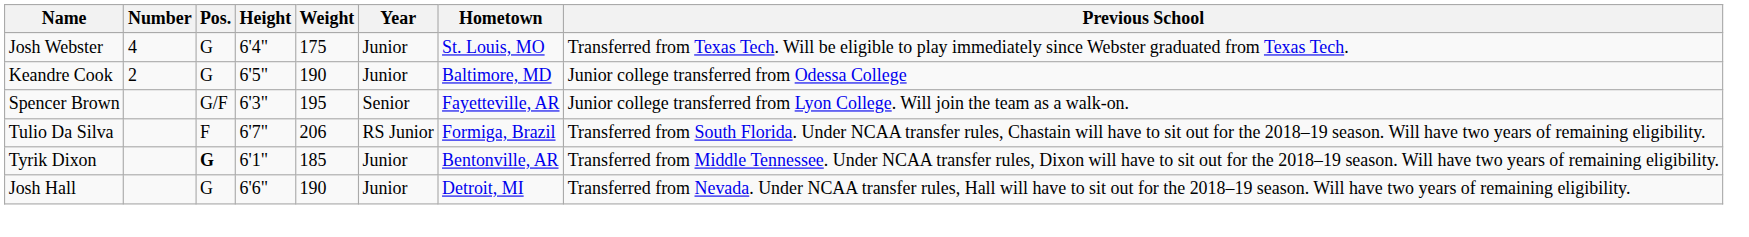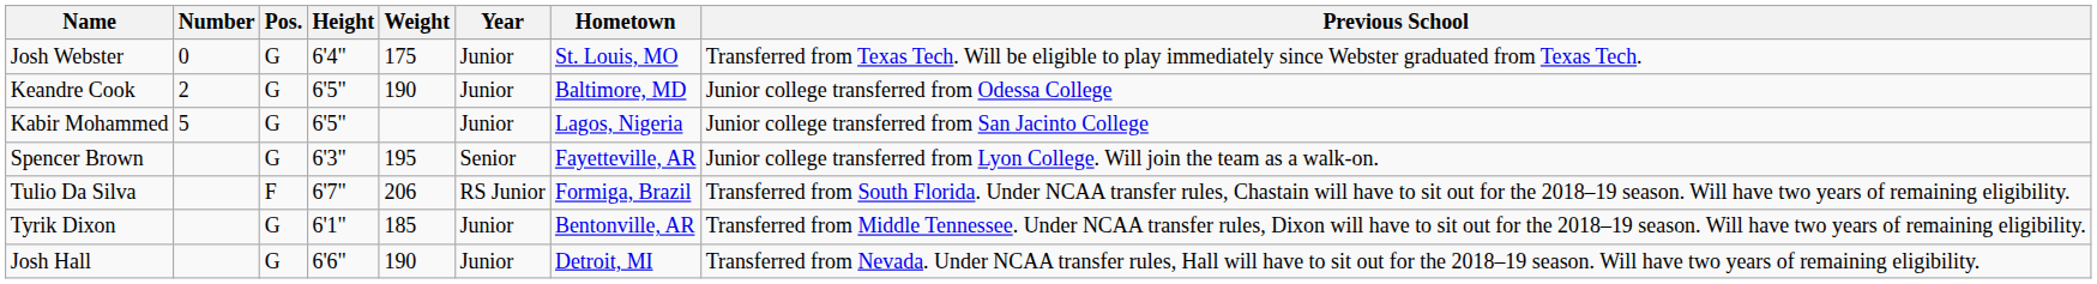 <table class="wikitable sortable" border="1">
 <tr>
 <th>Name</th>
 <th>Number</th>
 <th>Pos.</th>
 <th>Height</th>
 <th>Weight</th>
 <th>Year</th>
 <th>Hometown</th>
 <th class="unsortable">Previous School</th>
 </tr>
 <tr>
 <td>Josh Webster</td>
-<td>4</td>
+<td>0</td>
 <td>G</td>
 <td>6'4"</td>
 <td>175</td>
 <td>Junior</td>
 <td><a href='#'>St. Louis, MO</a></td>
 <td>Transferred from <a href='#'>Texas Tech</a>. Will be eligible to play immediately since Webster graduated from <a href='#'>Texas Tech</a>.</td>
 </tr>
 <tr>
 <td>Keandre Cook</td>
 <td>2</td>
 <td>G</td>
 <td>6'5"</td>
 <td>190</td>
 <td>Junior</td>
 <td><a href='#'>Baltimore, MD</a></td>
 <td>Junior college transferred from <a href='#'>Odessa College</a></td>
 </tr>
 <tr>
+<td>Kabir Mohammed</td>
+<td>5</td>
+<td>G</td>
+<td>6'5"</td>
+<td></td>
+<td>Junior</td>
+<td><a href='#'>Lagos, Nigeria</a></td>
+<td>Junior college transferred from <a href='#'>San Jacinto College</a></td>
+</tr>
+<tr>
 <td>Spencer Brown</td>
 <td></td>
-<td>G/F</td>
+<td>G</td>
 <td>6'3"</td>
 <td>195</td>
 <td>Senior</td>
 <td><a href='#'>Fayetteville, AR</a></td>
 <td>Junior college transferred from <a href='#'>Lyon College</a>. Will join the team as a walk-on.</td>
 </tr>
 <tr>
 <td>Tulio Da Silva</td>
 <td></td>
 <td>F</td>
 <td>6'7"</td>
 <td>206</td>
 <td>RS Junior</td>
 <td><a href='#'>Formiga, Brazil</a></td>
 <td>Transferred from <a href='#'>South Florida</a>. Under NCAA transfer rules, Chastain will have to sit out for the 2018–19 season. Will have two years of remaining eligibility.</td>
 </tr>
 <tr>
 <td>Tyrik Dixon</td>
 <td></td>
-<td><strong>G</strong></td>
+<td>G</td>
 <td>6'1"</td>
 <td>185</td>
 <td>Junior</td>
 <td><a href='#'>Bentonville, AR</a></td>
 <td>Transferred from <a href='#'>Middle Tennessee</a>. Under NCAA transfer rules, Dixon will have to sit out for the 2018–19 season. Will have two years of remaining eligibility.</td>
 </tr>
 <tr>
 <td>Josh Hall</td>
 <td></td>
 <td>G</td>
 <td>6'6"</td>
 <td>190</td>
 <td>Junior</td>
 <td><a href='#'>Detroit, MI</a></td>
 <td>Transferred from <a href='#'>Nevada</a>. Under NCAA transfer rules, Hall will have to sit out for the 2018–19 season. Will have two years of remaining eligibility.</td>
 </tr>
 </table>
